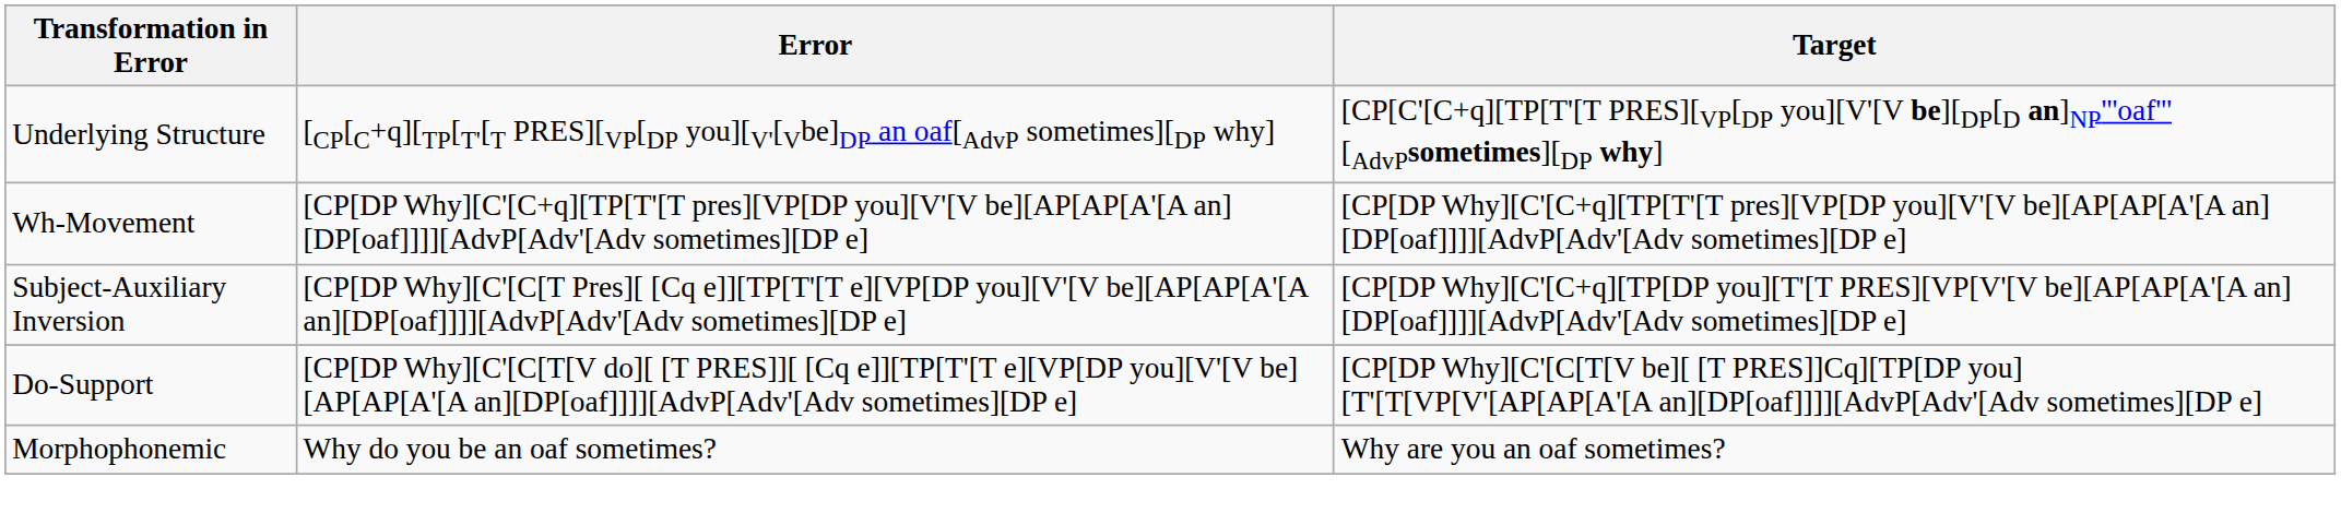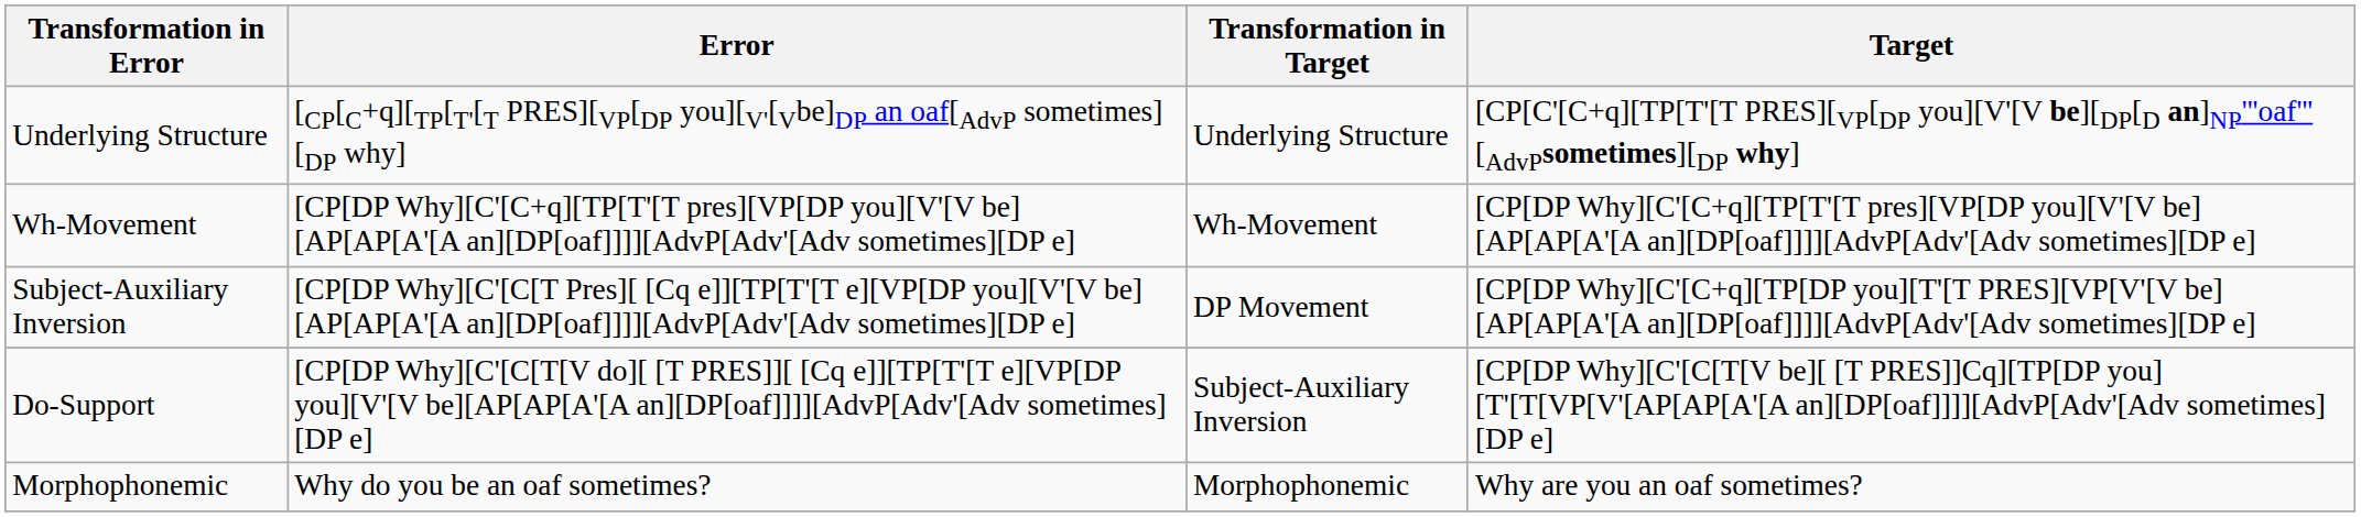 <table class="wikitable">
 <tr>
 <th>Transformation in Error</th>
 <th>Error</th>
+<th>Transformation in Target</th>
 <th>Target</th>
 </tr>
 <tr>
 <td>Underlying Structure</td>
 <td>[<sub>CP</sub>[<sub>C</sub>+q][<sub>TP</sub>[<sub>T'</sub>[<sub>T</sub> PRES][<sub>VP</sub>[<sub>DP</sub> you][<sub>V'</sub>[<sub>V</sub>be]<a href='#'><sub>DP</sub> an oaf</a>[<sub>AdvP</sub> sometimes][<sub>DP</sub> why]</td>
+<td>Underlying Structure</td>
 <td>[CP[C'[C+q][TP[T'[T PRES][<sub>VP</sub>[<sub>DP</sub> you][V'[V <strong>be</strong>][<sub>DP</sub>[<sub>D</sub> <strong>an</strong>]<a href='#'><sub>NP</sub>'''oaf'''</a> [<sub>AdvP</sub><strong>sometimes</strong>][<sub>DP</sub> <strong>why</strong>]</td>
 </tr>
 <tr>
 <td>Wh-Movement</td>
 <td>[CP[DP Why][C'[C+q][TP[T'[T pres][VP[DP you][V'[V be][AP[AP[A'[A an][DP[oaf]]]][AdvP[Adv'[Adv sometimes][DP e]</td>
+<td>Wh-Movement</td>
 <td>[CP[DP Why][C'[C+q][TP[T'[T pres][VP[DP you][V'[V be][AP[AP[A'[A an][DP[oaf]]]][AdvP[Adv'[Adv sometimes][DP e]</td>
 </tr>
 <tr>
 <td>Subject-Auxiliary Inversion</td>
 <td>[CP[DP Why][C'[C[T Pres][ [Cq e]][TP[T'[T e][VP[DP you][V'[V be][AP[AP[A'[A an][DP[oaf]]]][AdvP[Adv'[Adv sometimes][DP e]</td>
+<td>DP Movement</td>
 <td>[CP[DP Why][C'[C+q][TP[DP you][T'[T PRES][VP[V'[V be][AP[AP[A'[A an][DP[oaf]]]][AdvP[Adv'[Adv sometimes][DP e]</td>
 </tr>
 <tr>
 <td>Do-Support</td>
 <td>[CP[DP Why][C'[C[T[V do][ [T PRES]][ [Cq e]][TP[T'[T e][VP[DP you][V'[V be][AP[AP[A'[A an][DP[oaf]]]][AdvP[Adv'[Adv sometimes][DP e]</td>
+<td>Subject-Auxiliary Inversion</td>
 <td>[CP[DP Why][C'[C[T[V be][ [T PRES]]Cq][TP[DP you][T'[T[VP[V'[AP[AP[A'[A an][DP[oaf]]]][AdvP[Adv'[Adv sometimes][DP e]</td>
 </tr>
 <tr>
 <td>Morphophonemic</td>
 <td>Why do you be an oaf sometimes?</td>
+<td>Morphophonemic</td>
 <td>Why are you an oaf sometimes?</td>
 </tr>
 </table>
